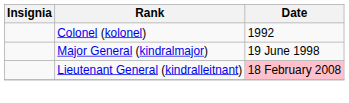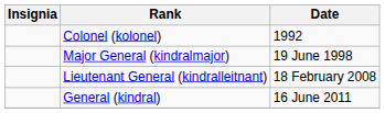 <table class="wikitable">
 <tr>
 <th>Insignia</th>
 <th>Rank</th>
 <th>Date</th>
 </tr>
 <tr>
 <td></td>
 <td><a href='#'>Colonel</a> (<a href='#'>kolonel</a>)</td>
 <td>1992</td>
 </tr>
 <tr>
 <td></td>
 <td><a href='#'>Major General</a> (<a href='#'>kindralmajor</a>)</td>
 <td>19 June 1998</td>
 </tr>
 <tr>
 <td></td>
 <td><a href='#'>Lieutenant General</a> (<a href='#'>kindralleitnant</a>)</td>
-<td style="background: pink;">18 February 2008</td>
+<td>18 February 2008</td>
+</tr>
+<tr>
+<td></td>
+<td><a href='#'>General</a> (<a href='#'>kindral</a>) </td>
+<td>16 June 2011</td>
 </tr>
 <tr>
 </tr>
 </table>
